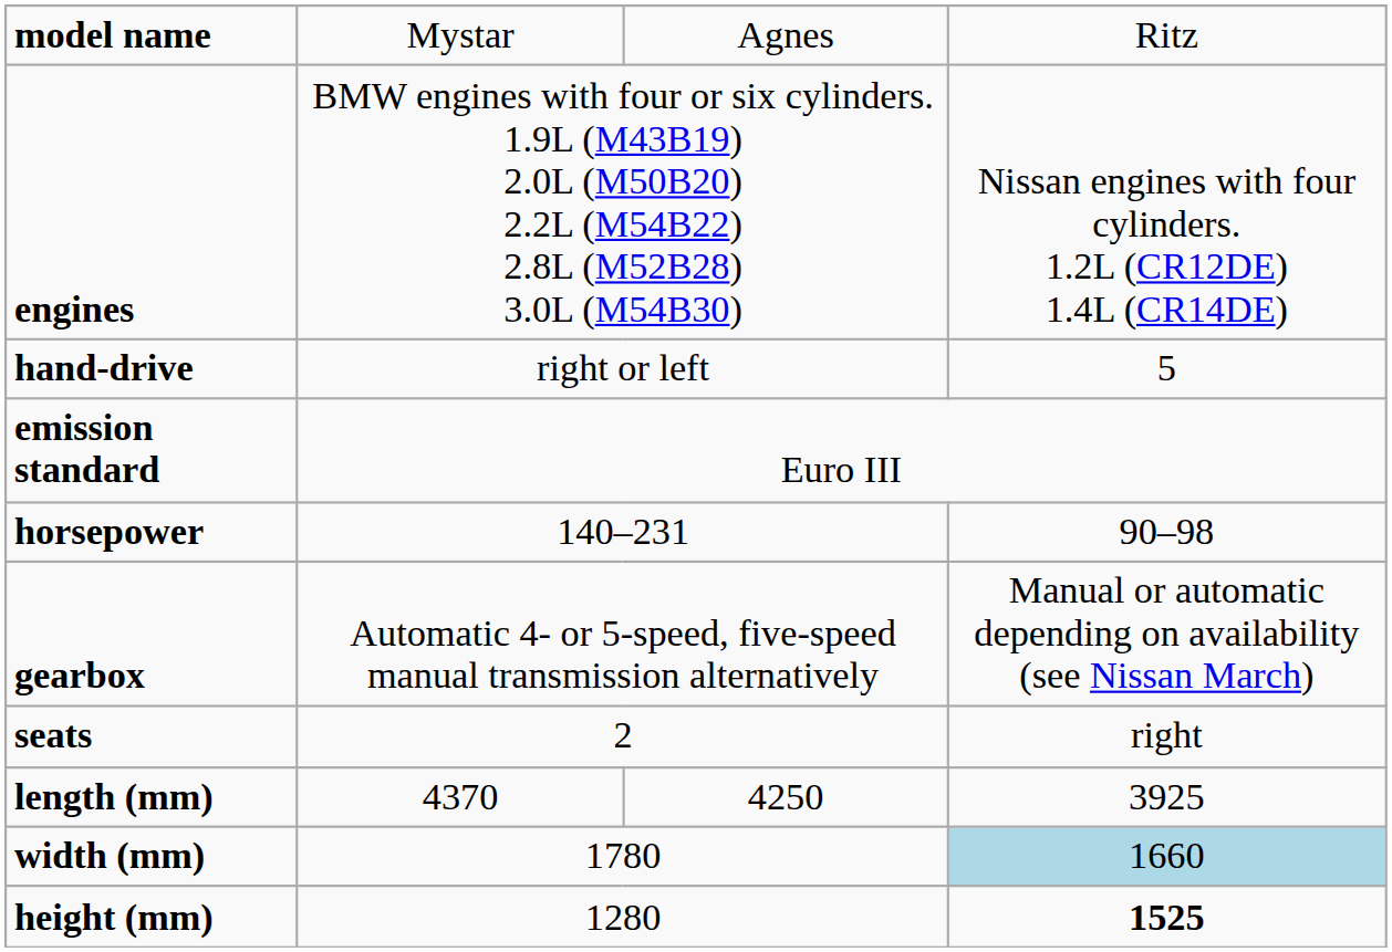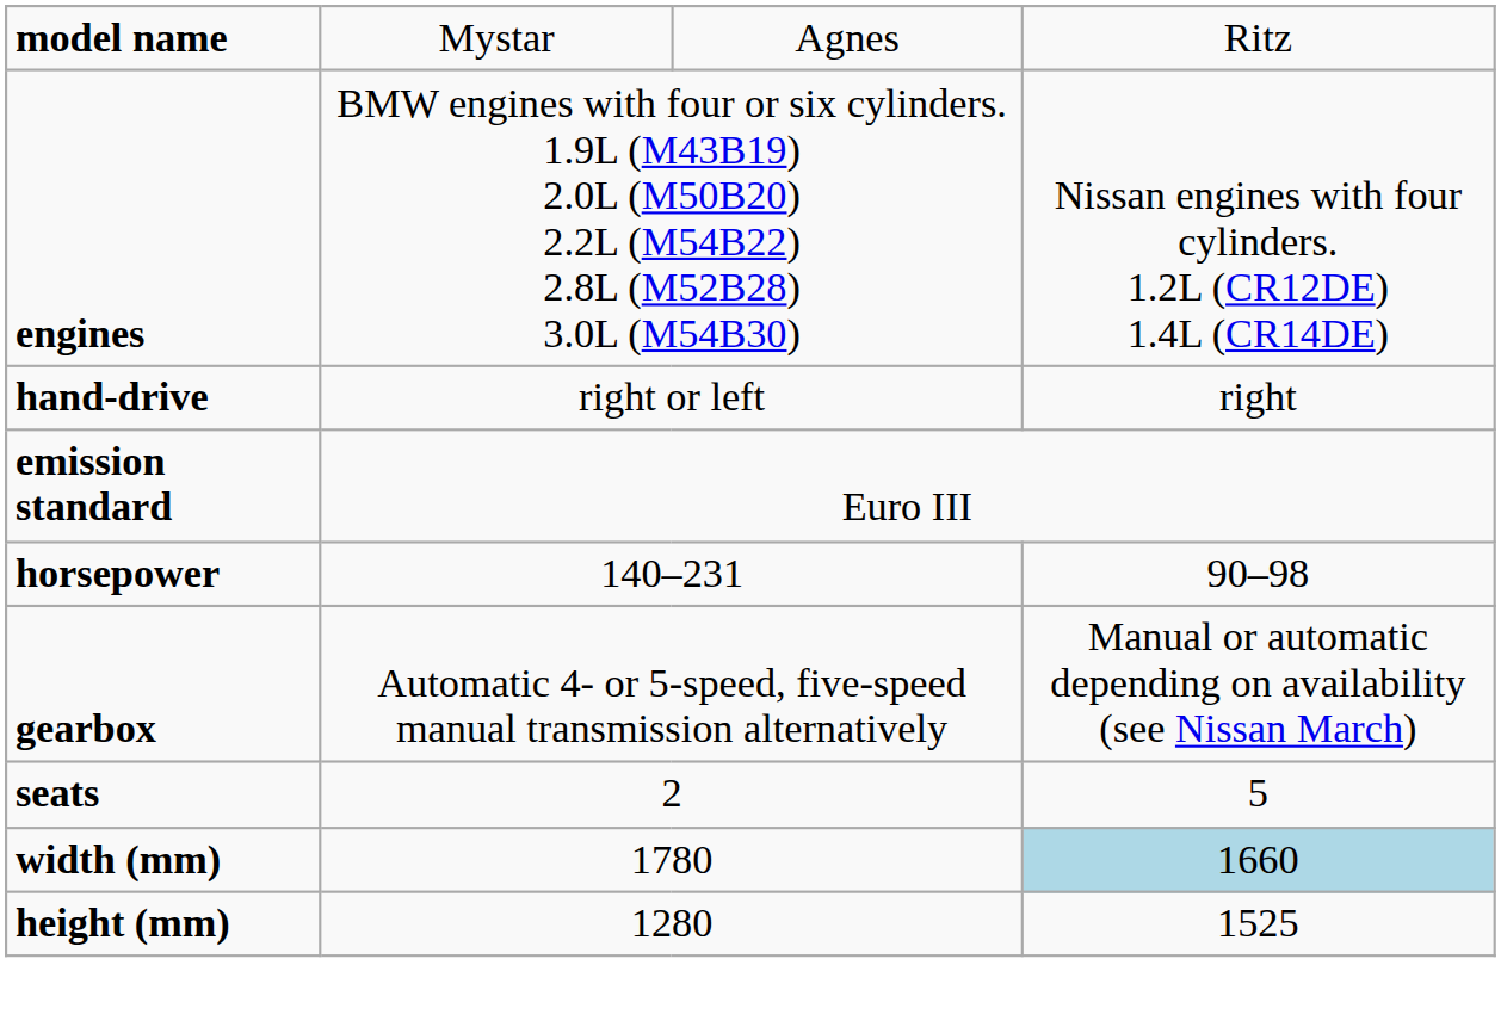 <table class="wikitable">
 <tr>
 <td style="font-weight:bold; height:13px; width:116px; vertical-align:bottom;">model name</td>
 <td style="text-align:center; width:130px; vertical-align:bottom;">Mystar</td>
 <td style="text-align:center; width:130px; vertical-align:bottom;">Agnes</td>
 <td style="text-align:center; width:177px; vertical-align:bottom;">Ritz</td>
 </tr>
 <tr>
 <td style="height:26px; font-weight:bold; vertical-align:bottom;">engines</td>
 <td colspan="2"  style="text-align:center; vertical-align:bottom;">BMW engines with four or six cylinders.<br>1.9L (<a href='#'>M43B19</a>)<br>2.0L (<a href='#'>M50B20</a>)<br>2.2L (<a href='#'>M54B22</a>)<br>2.8L (<a href='#'>M52B28</a>)<br>3.0L (<a href='#'>M54B30</a>)</td>
 <td style="text-align:center; vertical-align:bottom;">Nissan engines with four cylinders.<br>1.2L (<a href='#'>CR12DE</a>)<br>1.4L (<a href='#'>CR14DE</a>)</td>
 </tr>
 <tr>
 <td style="height:13px; font-weight:bold; vertical-align:bottom;">hand-drive</td>
 <td colspan="2"  style="text-align:center; vertical-align:bottom;">right or left</td>
-<td style="text-align:center; vertical-align:bottom;">5</td>
+<td style="text-align:center; vertical-align:bottom;">right</td>
 </tr>
 <tr>
 <td style="height:13px; font-weight:bold; vertical-align:bottom;">emission standard</td>
 <td colspan="3"  style="text-align:center; vertical-align:bottom;">Euro III</td>
 </tr>
 <tr>
 <td style="height:13px; font-weight:bold; vertical-align:bottom;">horsepower</td>
 <td colspan="2"  style="text-align:center; vertical-align:bottom;">140–231</td>
 <td style="text-align:center; vertical-align:bottom;">90–98</td>
 </tr>
 <tr>
 <td style="height:38px; font-weight:bold; vertical-align:bottom;">gearbox</td>
 <td colspan="2"  style="text-align:center; vertical-align:bottom;">Automatic 4- or 5-speed, five-speed manual transmission alternatively</td>
 <td style="text-align:center; vertical-align:bottom;">Manual or automatic depending on availability<br>(see <a href='#'>Nissan March</a>)</td>
 </tr>
 <tr>
 <td style="height:13px; font-weight:bold; vertical-align:bottom;">seats</td>
 <td colspan="2"  style="text-align:center; vertical-align:bottom;">2</td>
-<td style="text-align:center; vertical-align:bottom;">right</td>
-</tr>
-<tr>
-<td style="height:13px; font-weight:bold; vertical-align:bottom;">length (mm)</td>
-<td style="text-align:center; vertical-align:bottom;">4370</td>
-<td style="text-align:center; vertical-align:bottom;">4250</td>
-<td style="text-align:center; vertical-align:bottom;">3925</td>
+<td style="text-align:center; vertical-align:bottom;">5</td>
 </tr>
 <tr>
 <td style="height:13px; font-weight:bold; vertical-align:bottom;">width (mm)</td>
 <td colspan="2"  style="text-align:center; vertical-align:bottom;">1780</td>
 <td style="background: lightblue; text-align:center; vertical-align:bottom;">1660</td>
 </tr>
 <tr>
 <td style="height:13px; font-weight:bold; vertical-align:bottom;">height (mm)</td>
 <td colspan="2"  style="text-align:center; vertical-align:bottom;">1280</td>
-<td style="text-align:center; vertical-align:bottom;"><strong>1525</strong></td>
+<td style="text-align:center; vertical-align:bottom;">1525</td>
 </tr>
 </table>
